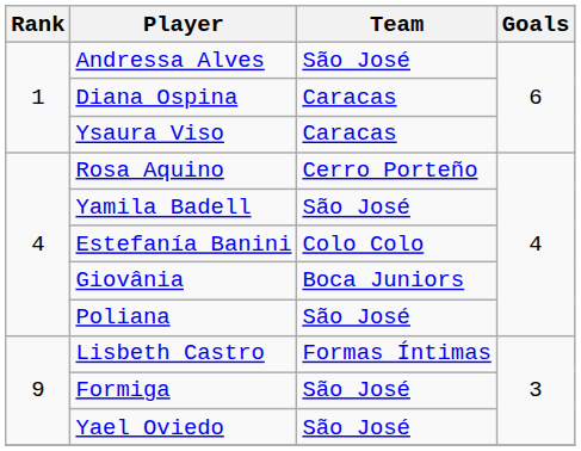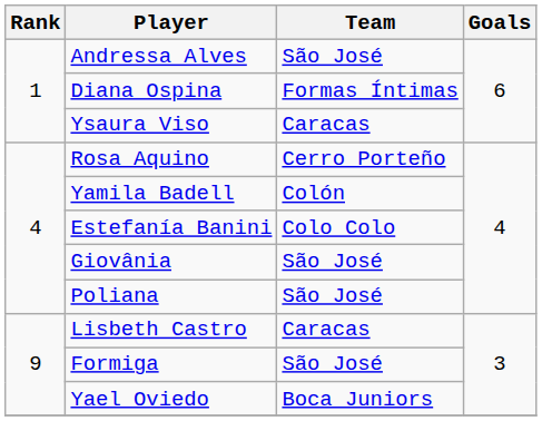 <table class="wikitable" style="text-align:center">
 <tr>
 <th>Rank</th>
 <th>Player</th>
 <th>Team</th>
 <th>Goals</th>
 </tr>
 <tr>
 <td rowspan=3>1</td>
 <td align="left"> <a href='#'>Andressa Alves</a></td>
 <td align="left"> <a href='#'>São José</a></td>
 <td rowspan=3>6</td>
 </tr>
 <tr>
 <td align="left"> <a href='#'>Diana Ospina</a></td>
-<td align="left"> <a href='#'>Caracas</a></td>
+<td align="left"> <a href='#'>Formas Íntimas</a></td>
 </tr>
 <tr>
 <td align="left"> <a href='#'>Ysaura Viso</a></td>
 <td align="left"> <a href='#'>Caracas</a></td>
 </tr>
 <tr>
 <td rowspan=5>4</td>
 <td align="left"> <a href='#'>Rosa Aquino</a></td>
 <td align="left"> <a href='#'>Cerro Porteño</a></td>
 <td rowspan=5>4</td>
 </tr>
 <tr>
 <td align="left"> <a href='#'>Yamila Badell</a></td>
-<td align="left"> <a href='#'>São José</a></td>
+<td align="left"> <a href='#'>Colón</a></td>
 </tr>
 <tr>
 <td align="left"> <a href='#'>Estefanía Banini</a></td>
 <td align="left"> <a href='#'>Colo Colo</a></td>
 </tr>
 <tr>
 <td align="left"> <a href='#'>Giovânia</a></td>
-<td align="left"> <a href='#'>Boca Juniors</a></td>
+<td align="left"> <a href='#'>São José</a></td>
 </tr>
 <tr>
 <td align="left"> <a href='#'>Poliana</a></td>
 <td align="left"> <a href='#'>São José</a></td>
 </tr>
 <tr>
 <td rowspan=3>9</td>
 <td align="left"> <a href='#'>Lisbeth Castro</a></td>
-<td align="left"> <a href='#'>Formas Íntimas</a></td>
+<td align="left"> <a href='#'>Caracas</a></td>
 <td rowspan=3>3</td>
 </tr>
 <tr>
 <td align="left"> <a href='#'>Formiga</a></td>
 <td align="left"> <a href='#'>São José</a></td>
 </tr>
 <tr>
 <td align="left"> <a href='#'>Yael Oviedo</a></td>
-<td align="left"> <a href='#'>São José</a></td>
+<td align="left"> <a href='#'>Boca Juniors</a></td>
 </tr>
 <tr>
 </tr>
 </table>
